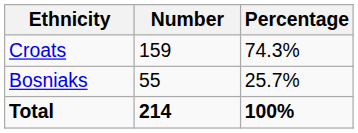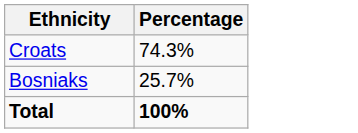 <table class="wikitable">
 <tr>
 <th width="100px">Ethnicity</th>
-<th width="80px">Number</th>
 <th width="80px">Percentage</th>
 </tr>
 <tr>
 <td><a href='#'>Croats</a></td>
-<td>159</td>
 <td>74.3%</td>
 </tr>
 <tr>
 <td><a href='#'>Bosniaks</a></td>
-<td>55</td>
 <td>25.7%</td>
 </tr>
 <tr>
 <td><strong>Total</strong></td>
-<td><strong>214</strong></td>
 <td><strong>100%</strong></td>
 </tr>
 </table>
